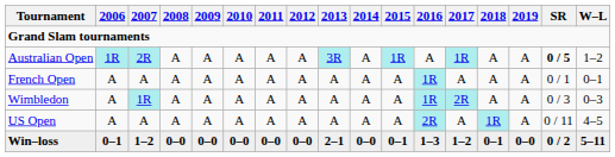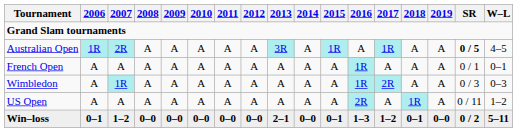 <table class=wikitable style=text-align:center;font-size:97%>
 <tr>
 <th>Tournament</th>
 <th><a href='#'>2006</a></th>
 <th><a href='#'>2007</a></th>
 <th><a href='#'>2008</a></th>
 <th><a href='#'>2009</a></th>
 <th><a href='#'>2010</a></th>
 <th><a href='#'>2011</a></th>
 <th><a href='#'>2012</a></th>
 <th><a href='#'>2013</a></th>
 <th><a href='#'>2014</a></th>
 <th><a href='#'>2015</a></th>
 <th><a href='#'>2016</a></th>
 <th><a href='#'>2017</a></th>
 <th><a href='#'>2018</a></th>
 <th><a href='#'>2019</a></th>
 <th>SR</th>
 <th>W–L</th>
 </tr>
 <tr>
 <td colspan=17 align=left><strong>Grand Slam tournaments</strong></td>
 </tr>
 <tr>
 <td align=left><a href='#'>Australian Open</a></td>
 <td bgcolor=afeeee><a href='#'>1R</a></td>
 <td bgcolor=afeeee><a href='#'>2R</a></td>
 <td>A</td>
 <td>A</td>
 <td>A</td>
 <td>A</td>
 <td>A</td>
 <td bgcolor=afeeee><a href='#'>3R</a></td>
 <td>A</td>
 <td bgcolor=afeeee><a href='#'>1R</a></td>
 <td>A</td>
 <td bgcolor=afeeee><a href='#'>1R</a></td>
 <td>A</td>
 <td>A</td>
 <td><strong>0 / 5</strong></td>
-<td>1–2</td>
+<td>4–5</td>
 </tr>
 <tr>
 <td align=left><a href='#'>French Open</a></td>
 <td>A</td>
 <td>A</td>
 <td>A</td>
 <td>A</td>
 <td>A</td>
 <td>A</td>
 <td>A</td>
 <td>A</td>
 <td>A</td>
 <td>A</td>
 <td bgcolor=afeeee><a href='#'>1R</a></td>
 <td>A</td>
 <td>A</td>
 <td>A</td>
 <td>0 / 1</td>
 <td>0–1</td>
 </tr>
 <tr>
 <td align=left><a href='#'>Wimbledon</a></td>
 <td>A</td>
 <td bgcolor=afeeee><a href='#'>1R</a></td>
 <td>A</td>
 <td>A</td>
 <td>A</td>
 <td>A</td>
 <td>A</td>
 <td>A</td>
 <td>A</td>
 <td>A</td>
 <td bgcolor=afeeee><a href='#'>1R</a></td>
 <td bgcolor=afeeee><a href='#'>2R</a></td>
 <td>A</td>
 <td>A</td>
 <td>0 / 3</td>
 <td>0–3</td>
 </tr>
 <tr>
 <td align=left><a href='#'>US Open</a></td>
 <td>A</td>
 <td>A</td>
 <td>A</td>
 <td>A</td>
 <td>A</td>
 <td>A</td>
 <td>A</td>
 <td>A</td>
 <td>A</td>
 <td>A</td>
 <td bgcolor=afeeee><a href='#'>2R</a></td>
 <td>A</td>
 <td bgcolor=afeeee><a href='#'>1R</a></td>
 <td>A</td>
 <td>0 / 11</td>
-<td>4–5</td>
+<td>1–2</td>
 </tr>
 <tr style="font-weight:bold; background:#efefef;">
 <td style=text-align:left>Win–loss</td>
 <td>0–1</td>
 <td>1–2</td>
 <td>0–0</td>
 <td>0–0</td>
 <td>0–0</td>
 <td>0–0</td>
 <td>0–0</td>
 <td>2–1</td>
 <td>0–0</td>
 <td>0–1</td>
 <td>1–3</td>
 <td>1–2</td>
 <td>0–1</td>
 <td>0–0</td>
 <td>0 / 2</td>
 <td>5–11</td>
 </tr>
 </table>
